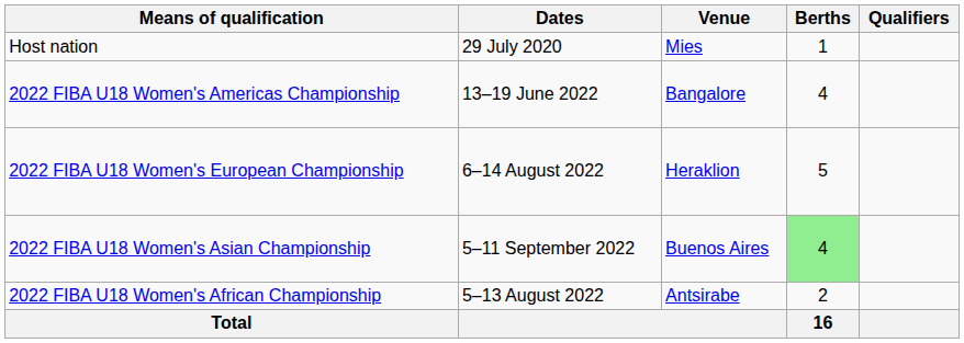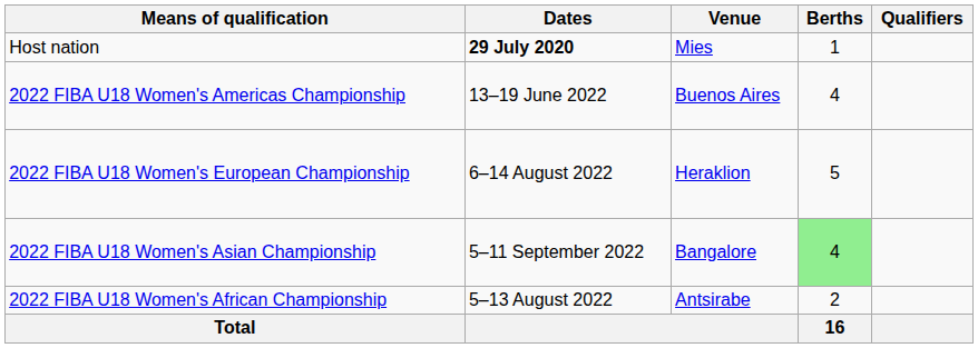 <table class="wikitable" style="width:870px;">
 <tr>
 <th>Means of qualification</th>
 <th>Dates</th>
 <th>Venue</th>
 <th>Berths</th>
 <th>Qualifiers</th>
 </tr>
 <tr>
 <td>Host nation</td>
-<td>29 July 2020</td>
+<td><strong>29 July 2020</strong></td>
 <td> <a href='#'>Mies</a></td>
 <td style="text-align:center;">1</td>
 <td></td>
 </tr>
 <tr>
 <td><a href='#'>2022 FIBA U18 Women's Americas Championship</a></td>
 <td>13–19 June 2022</td>
-<td> <a href='#'>Bangalore</a></td>
+<td> <a href='#'>Buenos Aires</a></td>
 <td style="text-align:center;">4</td>
 <td><br><br><br></td>
 </tr>
 <tr>
 <td><a href='#'>2022 FIBA U18 Women's European Championship</a></td>
 <td>6–14 August 2022</td>
 <td> <a href='#'>Heraklion</a></td>
 <td style="text-align:center;">5</td>
 <td><br><br><br><br></td>
 </tr>
 <tr>
 <td><a href='#'>2022 FIBA U18 Women's Asian Championship</a></td>
 <td>5–11 September 2022</td>
-<td> <a href='#'>Buenos Aires</a></td>
+<td> <a href='#'>Bangalore</a></td>
 <td style="background: lightgreen; text-align:center;">4</td>
 <td><br><br><br></td>
 </tr>
 <tr>
 <td><a href='#'>2022 FIBA U18 Women's African Championship</a></td>
 <td>5–13 August 2022</td>
 <td> <a href='#'>Antsirabe</a></td>
 <td style="text-align:center;">2</td>
 <td><br></td>
 </tr>
 <tr>
 <th>Total</th>
 <th colspan="2"></th>
 <th>16</th>
 <th></th>
 </tr>
 </table>
